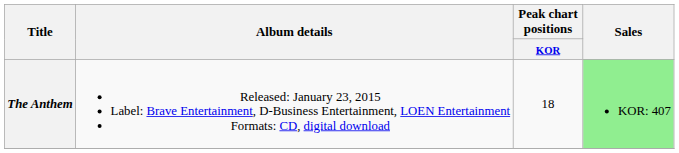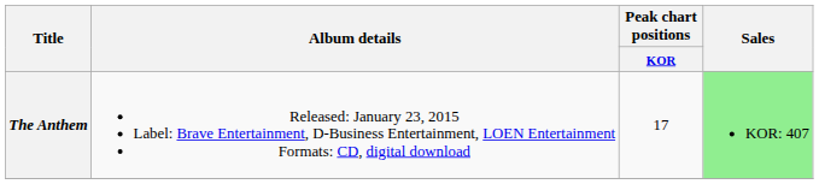 <table class="wikitable plainrowheaders" style="text-align:center;">
 <tr>
 <th scope="col" rowspan="2">Title</th>
 <th scope="col" rowspan="2">Album details</th>
 <th scope="col" colspan="1" style="width:5em;">Peak chart positions</th>
 <th scope="col" rowspan="2">Sales</th>
 </tr>
 <tr>
 <th><small><a href='#'>KOR</a></small><br></th>
 </tr>
 <tr>
 <th scope="row"><em>The Anthem</em></th>
 <td><br><ul><li>Released: January 23, 2015</li><li>Label: <a href='#'>Brave Entertainment</a>, D-Business Entertainment, <a href='#'>LOEN Entertainment</a></li><li>Formats: <a href='#'>CD</a>, <a href='#'>digital download</a></li></ul></td>
-<td>18</td>
+<td>17</td>
 <td style="background: lightgreen;"><br><ul><li>KOR: 407</li></ul></td>
 </tr>
 <tr>
 </tr>
 </table>
